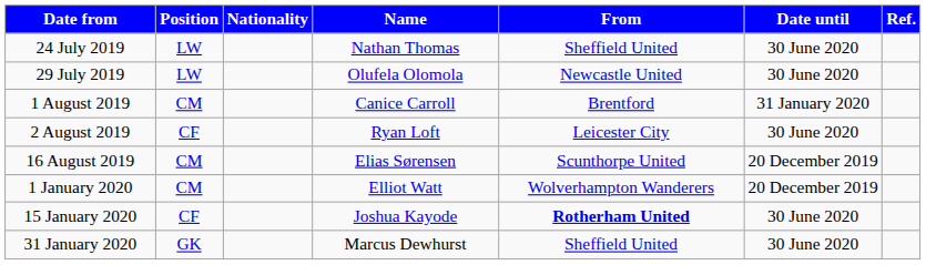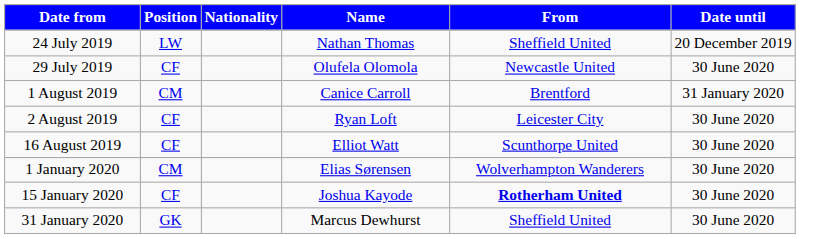 <table class="wikitable"  style="text-align:center; font-size:90%; ">
 <tr>
 <th style="background:#0000FF; color:#FFFFFF; width:120px;">Date from</th>
 <th style="background:#0000FF; color:#FFFFFF; width:50px;">Position</th>
 <th style="background:#0000FF; color:#FFFFFF; width:50px;">Nationality</th>
 <th style="background:#0000FF; color:#FFFFFF; width:150px;">Name</th>
 <th style="background:#0000FF; color:#FFFFFF; width:200px;">From</th>
 <th style="background:#0000FF; color:#FFFFFF; width:110px;">Date until</th>
-<th style="background:#0000FF; color:#FFFFFF; width:25px;">Ref.</th>
 </tr>
 <tr>
 <td>24 July 2019</td>
 <td><a href='#'>LW</a></td>
 <td></td>
 <td><a href='#'>Nathan Thomas</a></td>
 <td> <a href='#'>Sheffield United</a></td>
-<td>30 June 2020</td>
-<td></td>
+<td>20 December 2019</td>
 </tr>
 <tr>
 <td>29 July 2019</td>
-<td><a href='#'>LW</a></td>
+<td><a href='#'>CF</a></td>
 <td></td>
 <td><a href='#'>Olufela Olomola</a></td>
 <td> <a href='#'>Newcastle United</a></td>
 <td>30 June 2020</td>
-<td></td>
 </tr>
 <tr>
 <td>1 August 2019</td>
 <td><a href='#'>CM</a></td>
 <td></td>
 <td><a href='#'>Canice Carroll</a></td>
 <td> <a href='#'>Brentford</a></td>
 <td>31 January 2020</td>
-<td></td>
 </tr>
 <tr>
 <td>2 August 2019</td>
 <td><a href='#'>CF</a></td>
 <td></td>
 <td><a href='#'>Ryan Loft</a></td>
 <td> <a href='#'>Leicester City</a></td>
 <td>30 June 2020</td>
-<td></td>
 </tr>
 <tr>
 <td>16 August 2019</td>
-<td><a href='#'>CM</a></td>
+<td><a href='#'>CF</a></td>
 <td></td>
-<td><a href='#'>Elias Sørensen</a></td>
+<td><a href='#'>Elliot Watt</a></td>
 <td> <a href='#'>Scunthorpe United</a></td>
-<td>20 December 2019</td>
-<td></td>
+<td>30 June 2020</td>
 </tr>
 <tr>
 <td>1 January 2020</td>
 <td><a href='#'>CM</a></td>
 <td></td>
-<td><a href='#'>Elliot Watt</a></td>
+<td><a href='#'>Elias Sørensen</a></td>
 <td> <a href='#'>Wolverhampton Wanderers</a></td>
-<td>20 December 2019</td>
-<td></td>
+<td>30 June 2020</td>
 </tr>
 <tr>
 <td>15 January 2020</td>
 <td><a href='#'>CF</a></td>
 <td></td>
 <td><a href='#'>Joshua Kayode</a></td>
 <td><strong> <a href='#'>Rotherham United</a></strong></td>
 <td>30 June 2020</td>
-<td></td>
 </tr>
 <tr>
 <td>31 January 2020</td>
 <td><a href='#'>GK</a></td>
 <td></td>
 <td>Marcus Dewhurst</td>
 <td> <a href='#'>Sheffield United</a></td>
 <td>30 June 2020</td>
-<td></td>
 </tr>
 </table>
